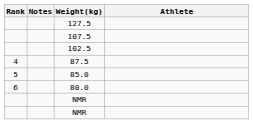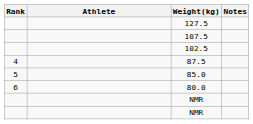 <table class="wikitable" style="text-align:center">
 <tr>
 <th>Rank</th>
+<th Style="width:18em">Athlete</th>
+<th>Weight(kg)</th>
 <th>Notes</th>
-<th>Weight(kg)</th>
-<th Style="width:18em">Athlete</th>
 </tr>
 <tr>
 <td></td>
+<td style="text-align:left"></td>
+<td>127.5</td>
 <td></td>
-<td>127.5</td>
-<td style="text-align:left"></td>
 </tr>
 <tr>
 <td></td>
+<td style="text-align:left"></td>
+<td>107.5</td>
 <td></td>
-<td>107.5</td>
-<td style="text-align:left"></td>
 </tr>
 <tr>
 <td></td>
+<td style="text-align:left"></td>
+<td>102.5</td>
 <td></td>
-<td>102.5</td>
-<td style="text-align:left"></td>
 </tr>
 <tr>
 <td>4</td>
+<td style="text-align:left"></td>
+<td>87.5</td>
 <td></td>
-<td>87.5</td>
-<td style="text-align:left"></td>
 </tr>
 <tr>
 <td>5</td>
+<td style="text-align:left"></td>
+<td>85.0</td>
 <td></td>
-<td>85.0</td>
-<td style="text-align:left"></td>
 </tr>
 <tr>
 <td>6</td>
+<td style="text-align:left"></td>
+<td>80.0</td>
 <td></td>
-<td>80.0</td>
-<td style="text-align:left"></td>
 </tr>
 <tr>
 <td></td>
+<td style="text-align:left"></td>
+<td>NMR</td>
 <td></td>
-<td>NMR</td>
-<td style="text-align:left"></td>
 </tr>
 <tr>
 <td></td>
+<td style="text-align:left"></td>
+<td>NMR</td>
 <td></td>
-<td>NMR</td>
-<td style="text-align:left"></td>
 </tr>
 </table>
